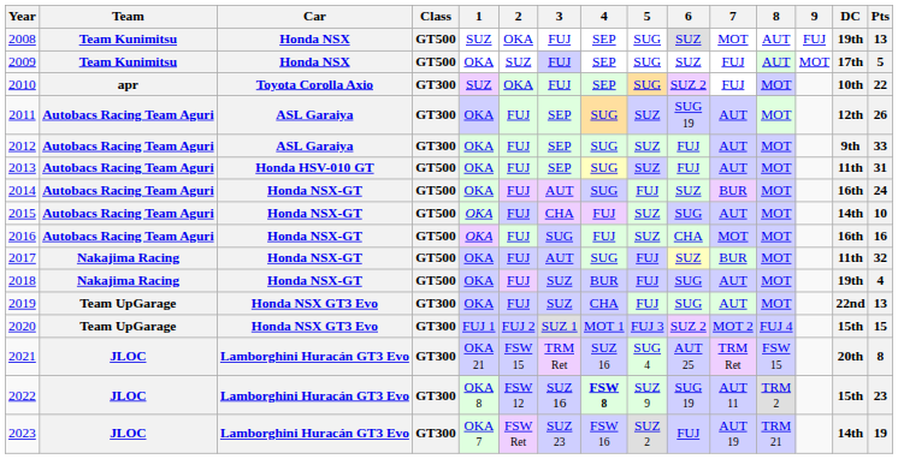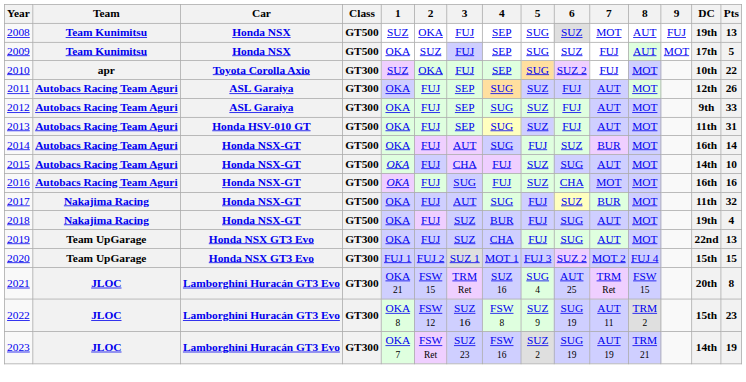 <table class="wikitable" style="text-align:center; font-size:90%">
 <tr>
 <th>Year</th>
 <th>Team</th>
 <th>Car</th>
 <th>Class</th>
 <th>1</th>
 <th>2</th>
 <th>3</th>
 <th>4</th>
 <th>5</th>
 <th>6</th>
 <th>7</th>
 <th>8</th>
 <th>9</th>
 <th>DC</th>
 <th>Pts</th>
 </tr>
 <tr>
 <td><a href='#'>2008</a></td>
 <th><a href='#'>Team Kunimitsu</a></th>
 <th><a href='#'>Honda NSX</a></th>
 <th>GT500</th>
 <td style="background:#FFFFFF;"><a href='#'>SUZ</a></td>
 <td style="background:#FFFFFF;"><a href='#'>OKA</a></td>
 <td style="background:#FFFFFF;"><a href='#'>FUJ</a></td>
 <td style="background:#FFFFFF;"><a href='#'>SEP</a></td>
 <td style="background:#FFFFFF;"><a href='#'>SUG</a></td>
 <td style="background:#DFDFDF;"><a href='#'>SUZ</a><br></td>
 <td style="background:#FFFFFF;"><a href='#'>MOT</a></td>
 <td style="background:#FFFFFF;"><a href='#'>AUT</a></td>
 <td style="background:#FFFFFF;"><a href='#'>FUJ</a></td>
 <th>19th</th>
 <th>13</th>
 </tr>
 <tr>
 <td><a href='#'>2009</a></td>
 <th><a href='#'>Team Kunimitsu</a></th>
 <th><a href='#'>Honda NSX</a></th>
 <th>GT500</th>
 <td style="background:#FFFFFF;"><a href='#'>OKA</a></td>
 <td style="background:#FFFFFF;"><a href='#'>SUZ</a></td>
 <td style="background:#CFCFFF;"><a href='#'>FUJ</a><br></td>
 <td style="background:#FFFFFF;"><a href='#'>SEP</a></td>
 <td style="background:#FFFFFF;"><a href='#'>SUG</a></td>
 <td style="background:#FFFFFF;"><a href='#'>SUZ</a></td>
 <td style="background:#FFFFFF;"><a href='#'>FUJ</a></td>
 <td style="background:#DFFFDF;"><a href='#'>AUT</a><br></td>
 <td style="background:#FFFFFF;"><a href='#'>MOT</a></td>
 <th>17th</th>
 <th>5</th>
 </tr>
 <tr>
 <td><a href='#'>2010</a></td>
 <th>apr</th>
 <th><a href='#'>Toyota Corolla Axio</a></th>
 <th>GT300</th>
 <td style="background:#EFCFFF;"><a href='#'>SUZ</a><br></td>
 <td style="background:#DFFFDF;"><a href='#'>OKA</a><br></td>
 <td style="background:#DFFFDF;"><a href='#'>FUJ</a><br></td>
 <td style="background:#DFFFDF;"><a href='#'>SEP</a><br></td>
 <td style="background:#FFDF9F;"><a href='#'>SUG</a><br></td>
 <td style="background:#EFCFFF;"><a href='#'>SUZ 2</a><br></td>
 <td style="background:#FFFFFF;"><a href='#'>FUJ</a><br></td>
 <td style="background:#CFCFFF;"><a href='#'>MOT</a><br></td>
 <td></td>
 <th>10th</th>
 <th>22</th>
 </tr>
 <tr>
 <td><a href='#'>2011</a></td>
 <th><a href='#'>Autobacs Racing Team Aguri</a></th>
 <th><a href='#'>ASL Garaiya</a></th>
 <th>GT300</th>
 <td style="background:#CFCFFF;"><a href='#'>OKA</a><br></td>
 <td style="background:#DFFFDF;"><a href='#'>FUJ</a><br></td>
 <td style="background:#DFFFDF;"><a href='#'>SEP</a><br></td>
 <td style="background:#FFDF9F;"><a href='#'>SUG</a><br></td>
 <td style="background:#CFCFFF;"><a href='#'>SUZ</a><br></td>
-<td style="background:#CFCFFF;"><a href='#'>SUG</a><br><small>19</small></td>
+<td style="background:#CFCFFF;"><a href='#'>FUJ</a><br></td>
 <td style="background:#CFCFFF;"><a href='#'>AUT</a><br></td>
 <td style="background:#DFFFDF;"><a href='#'>MOT</a><br></td>
 <td></td>
 <th>12th</th>
 <th>26</th>
 </tr>
 <tr>
 <td><a href='#'>2012</a></td>
 <th><a href='#'>Autobacs Racing Team Aguri</a></th>
 <th><a href='#'>ASL Garaiya</a></th>
 <th>GT300</th>
 <td style="background:#DFFFDF;"><a href='#'>OKA</a><br></td>
 <td style="background:#DFFFDF;"><a href='#'>FUJ</a><br></td>
 <td style="background:#DFFFDF;"><a href='#'>SEP</a><br></td>
 <td style="background:#DFFFDF;"><a href='#'>SUG</a><br></td>
 <td style="background:#DFFFDF;"><a href='#'>SUZ</a><br></td>
 <td style="background:#DFFFDF;"><a href='#'>FUJ</a><br></td>
 <td style="background:#CFCFFF;"><a href='#'>AUT</a><br></td>
 <td style="background:#CFCFFF;"><a href='#'>MOT</a><br></td>
 <td></td>
 <th>9th</th>
 <th>33</th>
 </tr>
 <tr>
 <td><a href='#'>2013</a></td>
 <th><a href='#'>Autobacs Racing Team Aguri</a></th>
 <th><a href='#'>Honda HSV-010 GT</a></th>
 <th>GT500</th>
 <td style="background:#DFFFDF;"><a href='#'>OKA</a><br></td>
 <td style="background:#DFFFDF;"><a href='#'>FUJ</a><br></td>
 <td style="background:#DFFFDF;"><a href='#'>SEP</a><br></td>
 <td style="background:#FFFFBF;"><a href='#'>SUG</a><br></td>
 <td style="background:#CFCFFF;"><a href='#'>SUZ</a><br></td>
 <td style="background:#DFFFDF;"><a href='#'>FUJ</a><br></td>
 <td style="background:#CFCFFF;"><a href='#'>AUT</a><br></td>
 <td style="background:#CFCFFF;"><a href='#'>MOT</a><br></td>
 <td></td>
 <th>11th</th>
 <th>31</th>
 </tr>
 <tr>
 <td><a href='#'>2014</a></td>
 <th><a href='#'>Autobacs Racing Team Aguri</a></th>
 <th><a href='#'>Honda NSX-GT</a></th>
 <th>GT500</th>
 <td style="background:#DFFFDF;"><a href='#'>OKA</a><br></td>
 <td style="background:#EFCFFF;"><a href='#'>FUJ</a><br></td>
 <td style="background:#EFCFFF;"><a href='#'>AUT</a><br></td>
 <td style="background:#CFCFFF;"><a href='#'>SUG</a><br></td>
 <td style="background:#DFFFDF;"><a href='#'>FUJ</a><br></td>
 <td style="background:#DFFFDF;"><a href='#'>SUZ</a><br></td>
 <td style="background:#EFCFFF;"><a href='#'>BUR</a><br></td>
 <td style="background:#CFCFFF;"><a href='#'>MOT</a><br></td>
 <td></td>
 <th>16th</th>
-<th>24</th>
+<th>14</th>
 </tr>
 <tr>
 <td><a href='#'>2015</a></td>
 <th><a href='#'>Autobacs Racing Team Aguri</a></th>
 <th><a href='#'>Honda NSX-GT</a></th>
 <th>GT500</th>
 <td style="background:#DFFFDF;"><em><a href='#'>OKA</a></em><br></td>
 <td style="background:#CFCFFF;"><a href='#'>FUJ</a><br></td>
 <td style="background:#EFCFFF;"><a href='#'>CHA</a><br></td>
 <td style="background:#EFCFFF;"><a href='#'>FUJ</a><br></td>
 <td style="background:#DFFFDF;"><a href='#'>SUZ</a><br></td>
 <td style="background:#CFCFFF;"><a href='#'>SUG</a><br></td>
 <td style="background:#CFCFFF;"><a href='#'>AUT</a><br></td>
 <td style="background:#CFCFFF;"><a href='#'>MOT</a><br></td>
 <td></td>
 <th>14th</th>
 <th>10</th>
 </tr>
 <tr>
 <td><a href='#'>2016</a></td>
 <th><a href='#'>Autobacs Racing Team Aguri</a></th>
 <th><a href='#'>Honda NSX-GT</a></th>
 <th>GT500</th>
 <td style="background:#EFCFFF;"><em><a href='#'>OKA</a></em><br></td>
 <td style="background:#DFFFDF;"><a href='#'>FUJ</a><br></td>
 <td style="background:#CFCFFF;"><a href='#'>SUG</a><br></td>
 <td style="background:#DFFFDF;"><a href='#'>FUJ</a><br></td>
 <td style="background:#DFFFDF;"><a href='#'>SUZ</a><br></td>
 <td style="background:#DFFFDF;"><a href='#'>CHA</a><br></td>
 <td style="background:#CFCFFF;"><a href='#'>MOT</a><br></td>
 <td style="background:#CFCFFF;"><a href='#'>MOT</a><br></td>
 <td></td>
 <th>16th</th>
 <th>16</th>
 </tr>
 <tr>
 <td><a href='#'>2017</a></td>
 <th><a href='#'>Nakajima Racing</a></th>
 <th><a href='#'>Honda NSX-GT</a></th>
 <th>GT500</th>
 <td style="background:#CFCFFF;"><a href='#'>OKA</a><br></td>
 <td style="background:#CFCFFF;"><a href='#'>FUJ</a><br></td>
 <td style="background:#CFCFFF;"><a href='#'>AUT</a><br></td>
 <td style="background:#DFFFDF;"><a href='#'>SUG</a><br></td>
 <td style="background:#CFCFFF;"><a href='#'>FUJ</a><br></td>
 <td style="background:#FFFFBF;"><a href='#'>SUZ</a><br></td>
 <td style="background:#DFFFDF;"><a href='#'>BUR</a><br></td>
 <td style="background:#CFCFFF;"><a href='#'>MOT</a><br></td>
 <td></td>
 <th>11th</th>
 <th>32</th>
 </tr>
 <tr>
 <td><a href='#'>2018</a></td>
 <th><a href='#'>Nakajima Racing</a></th>
 <th><a href='#'>Honda NSX-GT</a></th>
 <th>GT500</th>
 <td style="background:#CFCFFF;"><a href='#'>OKA</a><br></td>
 <td style="background:#EFCFFF;"><a href='#'>FUJ</a><br></td>
 <td style="background:#CFCFFF;"><a href='#'>SUZ</a><br></td>
 <td style="background:#CFCFFF;"><a href='#'>BUR</a><br></td>
 <td style="background:#CFCFFF;"><a href='#'>FUJ</a><br></td>
 <td style="background:#CFCFFF;"><a href='#'>SUG</a><br></td>
 <td style="background:#CFCFFF;"><a href='#'>AUT</a><br></td>
 <td style="background:#CFCFFF;"><a href='#'>MOT</a><br></td>
 <td></td>
 <th>19th</th>
 <th>4</th>
 </tr>
 <tr>
 <td><a href='#'>2019</a></td>
 <th>Team UpGarage</th>
 <th><a href='#'>Honda NSX GT3 Evo</a></th>
 <th>GT300</th>
 <td style="background:#CFCFFF;"><a href='#'>OKA</a><br></td>
 <td style="background:#CFCFFF;"><a href='#'>FUJ</a><br></td>
 <td style="background:#CFCFFF;"><a href='#'>SUZ</a><br></td>
 <td style="background:#CFCFFF;"><a href='#'>CHA</a><br></td>
 <td style="background:#DFFFDF;"><a href='#'>FUJ</a><br></td>
 <td style="background:#DFFFDF;"><a href='#'>SUG</a><br></td>
 <td style="background:#DFFFDF;"><a href='#'>AUT</a><br></td>
 <td style="background:#CFCFFF;"><a href='#'>MOT</a><br></td>
 <td></td>
 <th>22nd</th>
 <th>13</th>
 </tr>
 <tr>
 <td><a href='#'>2020</a></td>
 <th>Team UpGarage</th>
 <th><a href='#'>Honda NSX GT3 Evo</a></th>
 <th>GT300</th>
 <td style="background:#CFCFFF;"><a href='#'>FUJ 1</a><br></td>
 <td style="background:#CFCFFF;"><a href='#'>FUJ 2</a><br></td>
 <td style="background:#DFDFDF;"><a href='#'>SUZ 1</a><br></td>
 <td style="background:#CFCFFF;"><a href='#'>MOT 1</a><br></td>
 <td style="background:#CFCFFF;"><a href='#'>FUJ 3</a><br></td>
 <td style="background:#EFCFFF;"><a href='#'>SUZ 2</a><br></td>
 <td style="background:#CFCFFF;"><a href='#'>MOT 2</a><br></td>
 <td style="background:#CFCFFF;"><a href='#'>FUJ 4</a><br></td>
 <td></td>
 <th>15th</th>
 <th>15</th>
 </tr>
 <tr>
 <td><a href='#'>2021</a></td>
 <th><a href='#'>JLOC</a></th>
 <th><a href='#'>Lamborghini Huracán GT3 Evo</a></th>
 <th>GT300</th>
 <td style="background:#CFCFFF;"><a href='#'>OKA</a><br><small>21</small></td>
 <td style="background:#CFCFFF;"><a href='#'>FSW</a><br><small>15</small></td>
 <td style="background:#EFCFFF;"><a href='#'>TRM</a><br><small>Ret</small></td>
 <td style="background:#CFCFFF;"><a href='#'>SUZ</a><br><small>16</small></td>
 <td style="background:#DFFFDF;"><a href='#'>SUG</a><br><small>4</small></td>
 <td style="background:#CFCFFF;"><a href='#'>AUT</a><br><small>25</small></td>
 <td style="background:#EFCFFF;"><a href='#'>TRM</a><br><small>Ret</small></td>
 <td style="background:#CFCFFF;"><a href='#'>FSW</a><br><small>15</small></td>
 <td></td>
 <th>20th</th>
 <th>8</th>
 </tr>
 <tr>
 <td><a href='#'>2022</a></td>
 <th><a href='#'>JLOC</a></th>
 <th><a href='#'>Lamborghini Huracán GT3 Evo</a></th>
 <th>GT300</th>
 <td style="background:#DFFFDF;"><a href='#'>OKA</a><br><small>8</small></td>
 <td style="background:#CFCFFF;"><a href='#'>FSW</a><br><small>12</small></td>
 <td style="background:#CFCFFF;"><a href='#'>SUZ</a><br>16<small></small></td>
-<td style="background:#DFFFDF;"><strong><a href='#'>FSW</a><br><small>8</small></strong></td>
+<td style="background:#DFFFDF;"><a href='#'>FSW</a><br><small>8</small></td>
 <td style="background:#DFFFDF;"><a href='#'>SUZ</a><br><small>9</small></td>
 <td style="background:#CFCFFF;"><a href='#'>SUG</a><br><small>19</small></td>
 <td style="background:#CFCFFF;"><a href='#'>AUT</a><br><small>11</small></td>
 <td style="background:#DFDFDF;"><a href='#'>TRM</a><br><small>2</small></td>
 <td></td>
 <th>15th</th>
 <th>23</th>
 </tr>
 <tr>
 <td><a href='#'>2023</a></td>
 <th><a href='#'>JLOC</a></th>
 <th><a href='#'>Lamborghini Huracán GT3 Evo</a></th>
 <th>GT300</th>
 <td style="background:#DFFFDF;"><a href='#'>OKA</a><br><small>7</small></td>
 <td style="background:#EFCFFF;"><a href='#'>FSW</a><br><small>Ret</small></td>
 <td style="background:#CFCFFF;"><a href='#'>SUZ</a><br><small>23</small></td>
 <td style="background:#CFCFFF;"><a href='#'>FSW</a><br><small>16</small></td>
 <td style="background:#DFDFDF;"><a href='#'>SUZ</a><br><small>2</small></td>
-<td style="background:#CFCFFF;"><a href='#'>FUJ</a><br></td>
+<td style="background:#CFCFFF;"><a href='#'>SUG</a><br><small>19</small></td>
 <td style="background:#CFCFFF;"><a href='#'>AUT</a><br><small>19</small></td>
 <td style="background:#CFCFFF;"><a href='#'>TRM</a><br><small>21</small></td>
 <td></td>
 <th>14th</th>
 <th>19</th>
 </tr>
 </table>
